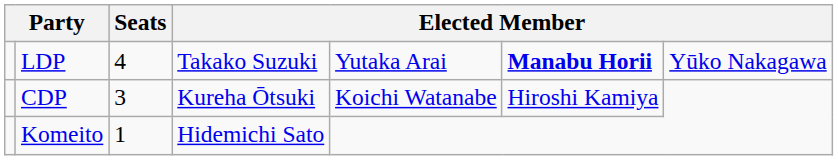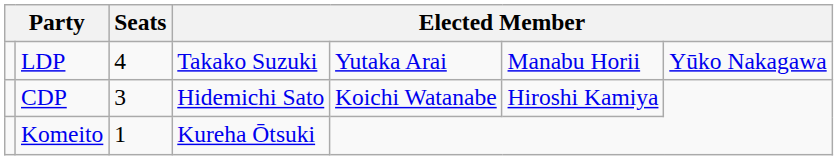 <table class="wikitable">
 <tr>
 <th colspan=2>Party</th>
 <th>Seats</th>
 <th colspan=4>Elected Member</th>
 </tr>
 <tr>
 <td bgcolor=></td>
 <td><a href='#'>LDP</a></td>
 <td>4</td>
 <td><a href='#'>Takako Suzuki</a></td>
 <td><a href='#'>Yutaka Arai</a></td>
-<td><strong><a href='#'>Manabu Horii</a></strong></td>
+<td><a href='#'>Manabu Horii</a></td>
 <td><a href='#'>Yūko Nakagawa</a></td>
 </tr>
 <tr>
 <td bgcolor=></td>
 <td><a href='#'>CDP</a></td>
 <td>3</td>
-<td><a href='#'>Kureha Ōtsuki</a></td>
+<td><a href='#'>Hidemichi Sato</a></td>
 <td><a href='#'>Koichi Watanabe</a></td>
 <td><a href='#'>Hiroshi Kamiya</a></td>
 </tr>
 <tr>
 <td bgcolor=></td>
 <td><a href='#'>Komeito</a></td>
 <td>1</td>
-<td><a href='#'>Hidemichi Sato</a></td>
+<td><a href='#'>Kureha Ōtsuki</a></td>
 </tr>
 </table>
